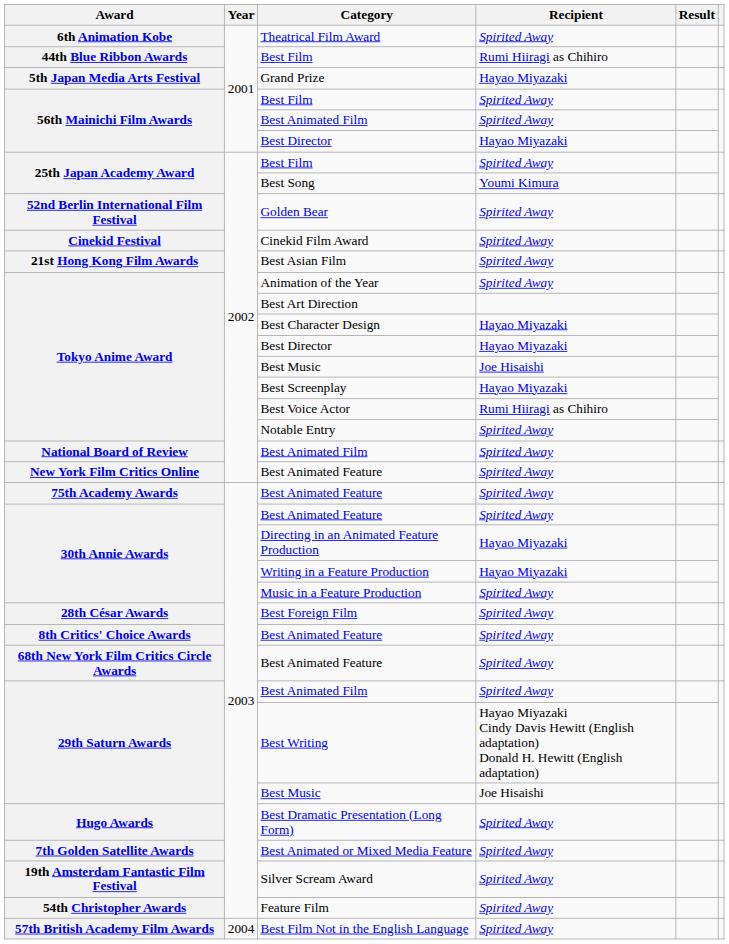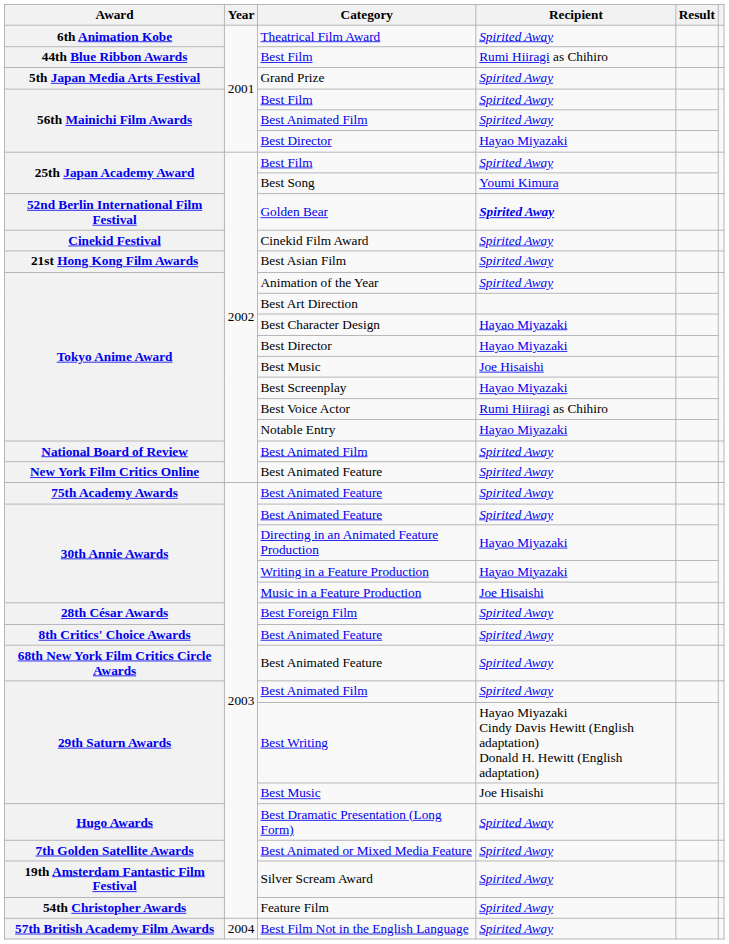 <table class="wikitable sortable plain-row-headers">
 <tr>
 <th scope="col">Award</th>
 <th scope="col">Year</th>
 <th scope="col">Category</th>
 <th scope="col">Recipient</th>
 <th scope="col">Result</th>
 <th scope="col" class="unsortable"></th>
 </tr>
 <tr>
 <th scope="row">6th <a href='#'>Animation Kobe</a></th>
 <td style="text-align: center;" rowspan="6">2001</td>
 <td><a href='#'>Theatrical Film Award</a></td>
 <td><em><a href='#'>Spirited Away</a></em></td>
 <td></td>
 <td style="text-align: center;"></td>
 </tr>
 <tr>
 <th scope="row">44th <a href='#'>Blue Ribbon Awards</a></th>
 <td><a href='#'>Best Film</a></td>
 <td><a href='#'>Rumi Hiiragi</a> as Chihiro</td>
 <td></td>
 <td style="text-align: center;"></td>
 </tr>
 <tr>
 <th scope="row">5th <a href='#'>Japan Media Arts Festival</a></th>
 <td>Grand Prize</td>
-<td><a href='#'>Hayao Miyazaki</a></td>
+<td><em><a href='#'>Spirited Away</a></em></td>
 <td></td>
 <td style="text-align: center;"></td>
 </tr>
 <tr>
 <th scope="rowgroup" rowspan=3>56th <a href='#'>Mainichi Film Awards</a></th>
 <td><a href='#'>Best Film</a></td>
 <td><em><a href='#'>Spirited Away</a></em></td>
 <td></td>
 <td style="text-align: center;" rowspan="3"></td>
 </tr>
 <tr>
 <td><a href='#'>Best Animated Film</a></td>
 <td><em><a href='#'>Spirited Away</a></em></td>
 <td></td>
 </tr>
 <tr>
 <td><a href='#'>Best Director</a></td>
 <td><a href='#'>Hayao Miyazaki</a></td>
 <td></td>
 </tr>
 <tr>
 <th scope="rowgroup" rowspan="2">25th <a href='#'>Japan Academy Award</a></th>
 <td style="text-align: center;" rowspan="15">2002</td>
 <td><a href='#'>Best Film</a></td>
 <td><em><a href='#'>Spirited Away</a></em></td>
 <td></td>
 <td style="text-align: center;" rowspan="2"></td>
 </tr>
 <tr>
 <td>Best Song</td>
 <td><a href='#'>Youmi Kimura</a></td>
 <td></td>
 </tr>
 <tr>
 <th scope="row"><a href='#'>52nd Berlin International Film Festival</a></th>
 <td><a href='#'>Golden Bear</a></td>
-<td><em><a href='#'>Spirited Away</a></em></td>
+<td><strong><em><a href='#'>Spirited Away</a></em></strong></td>
 <td></td>
 <td style="text-align: center;"></td>
 </tr>
 <tr>
 <th scope="row"><a href='#'>Cinekid Festival</a></th>
 <td>Cinekid Film Award</td>
 <td><em><a href='#'>Spirited Away</a></em></td>
 <td></td>
 <td style="text-align: center;"></td>
 </tr>
 <tr>
 <th scope="row">21st <a href='#'>Hong Kong Film Awards</a></th>
 <td>Best Asian Film</td>
 <td><em><a href='#'>Spirited Away</a></em></td>
 <td></td>
 <td style="text-align: center;"></td>
 </tr>
 <tr>
 <th scope="rowgroup" rowspan=8><a href='#'>Tokyo Anime Award</a></th>
 <td>Animation of the Year</td>
 <td><em><a href='#'>Spirited Away</a></em></td>
 <td></td>
 <td style="text-align: center;" rowspan="8"></td>
 </tr>
 <tr>
 <td>Best Art Direction</td>
 <td></td>
 <td></td>
 </tr>
 <tr>
 <td>Best Character Design</td>
 <td><a href='#'>Hayao Miyazaki</a></td>
 <td></td>
 </tr>
 <tr>
 <td>Best Director</td>
 <td><a href='#'>Hayao Miyazaki</a></td>
 <td></td>
 </tr>
 <tr>
 <td>Best Music</td>
 <td><a href='#'>Joe Hisaishi</a></td>
 <td></td>
 </tr>
 <tr>
 <td>Best Screenplay</td>
 <td><a href='#'>Hayao Miyazaki</a></td>
 <td></td>
 </tr>
 <tr>
 <td>Best Voice Actor</td>
 <td><a href='#'>Rumi Hiiragi</a> as Chihiro</td>
 <td></td>
 </tr>
 <tr>
 <td>Notable Entry</td>
-<td><em><a href='#'>Spirited Away</a></em></td>
+<td><a href='#'>Hayao Miyazaki</a></td>
 <td></td>
 </tr>
 <tr>
 <th scope="row"><a href='#'>National Board of Review</a></th>
 <td><a href='#'>Best Animated Film</a></td>
 <td><em><a href='#'>Spirited Away</a></em></td>
 <td></td>
 <td style="text-align: center;"></td>
 </tr>
 <tr>
 <th scope="row"><a href='#'>New York Film Critics Online</a></th>
 <td>Best Animated Feature</td>
 <td><em><a href='#'>Spirited Away</a></em></td>
 <td></td>
 <td style="text-align: center;"></td>
 </tr>
 <tr>
 <th scope="row"><a href='#'>75th Academy Awards</a></th>
 <td style="text-align: center;" rowspan="15">2003</td>
 <td><a href='#'>Best Animated Feature</a></td>
 <td><em><a href='#'>Spirited Away</a></em></td>
 <td></td>
 <td style="text-align: center;"></td>
 </tr>
 <tr>
 <th scope="rowgroup" rowspan="4"><a href='#'>30th Annie Awards</a></th>
 <td><a href='#'>Best Animated Feature</a></td>
 <td><em><a href='#'>Spirited Away</a></em></td>
 <td></td>
 <td style="text-align: center;" rowspan="4"></td>
 </tr>
 <tr>
 <td><a href='#'>Directing in an Animated Feature Production</a></td>
 <td><a href='#'>Hayao Miyazaki</a></td>
 <td></td>
 </tr>
 <tr>
 <td><a href='#'>Writing in a Feature Production</a></td>
 <td><a href='#'>Hayao Miyazaki</a></td>
 <td></td>
 </tr>
 <tr>
 <td><a href='#'>Music in a Feature Production</a></td>
-<td><em><a href='#'>Spirited Away</a></em></td>
+<td><a href='#'>Joe Hisaishi</a></td>
 <td></td>
 </tr>
 <tr>
 <th scope="row"><a href='#'>28th César Awards</a></th>
 <td><a href='#'>Best Foreign Film</a></td>
 <td><em><a href='#'>Spirited Away</a></em></td>
 <td></td>
 <td style="text-align: center;"></td>
 </tr>
 <tr>
 <th scope="row"><a href='#'>8th Critics' Choice Awards</a></th>
 <td><a href='#'>Best Animated Feature</a></td>
 <td><em><a href='#'>Spirited Away</a></em></td>
 <td></td>
 <td style="text-align: center;"></td>
 </tr>
 <tr>
 <th scope="row"><a href='#'>68th New York Film Critics Circle Awards</a></th>
 <td>Best Animated Feature</td>
 <td><em><a href='#'>Spirited Away</a></em></td>
 <td></td>
 <td style="text-align: center;"></td>
 </tr>
 <tr>
 <th scope="rowgroup" rowspan="3"><a href='#'>29th Saturn Awards</a></th>
 <td><a href='#'>Best Animated Film</a></td>
 <td><em><a href='#'>Spirited Away</a></em></td>
 <td></td>
 <td style="text-align: center;" rowspan="3"><br></td>
 </tr>
 <tr>
 <td><a href='#'>Best Writing</a></td>
 <td>Hayao Miyazaki<br>Cindy Davis Hewitt (English adaptation)<br>Donald H. Hewitt (English adaptation)</td>
 <td></td>
 </tr>
 <tr>
 <td><a href='#'>Best Music</a></td>
 <td>Joe Hisaishi</td>
 <td></td>
 </tr>
 <tr>
 <th scope="row"><a href='#'>Hugo Awards</a></th>
 <td><a href='#'>Best Dramatic Presentation (Long Form)</a></td>
 <td><em><a href='#'>Spirited Away</a></em></td>
 <td></td>
 <td style="text-align: center;"></td>
 </tr>
 <tr>
 <th scope="row"><a href='#'>7th Golden Satellite Awards</a></th>
 <td><a href='#'>Best Animated or Mixed Media Feature</a></td>
 <td><em><a href='#'>Spirited Away</a></em></td>
 <td></td>
 <td style="text-align: center;"></td>
 </tr>
 <tr>
 <th scope="row">19th <a href='#'>Amsterdam Fantastic Film Festival</a></th>
 <td>Silver Scream Award</td>
 <td><em><a href='#'>Spirited Away</a></em></td>
 <td></td>
 <td style="text-align: center;"></td>
 </tr>
 <tr>
 <th scope="row">54th <a href='#'>Christopher Awards</a></th>
 <td>Feature Film</td>
 <td><em><a href='#'>Spirited Away</a></em></td>
 <td></td>
 <td style="text-align: center;"></td>
 </tr>
 <tr>
 <th scope="row"><a href='#'>57th British Academy Film Awards</a></th>
 <td style="text-align: center;">2004</td>
 <td><a href='#'>Best Film Not in the English Language</a></td>
 <td><em><a href='#'>Spirited Away</a></em></td>
 <td></td>
 <td style="text-align: center;"><br></td>
 </tr>
 </table>
